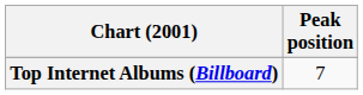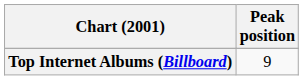 <table class="wikitable sortable plainrowheaders">
 <tr>
 <th scope="col">Chart (2001)</th>
 <th scope="col">Peak<br>position</th>
 </tr>
 <tr>
 </tr>
 <tr>
 </tr>
 <tr>
 </tr>
 <tr>
 </tr>
 <tr>
 </tr>
 <tr>
 <th scope="row">Top Internet Albums (<em><a href='#'>Billboard</a></em>)</th>
-<td style="text-align:center;">7</td>
+<td style="text-align:center;">9</td>
 </tr>
 </table>
